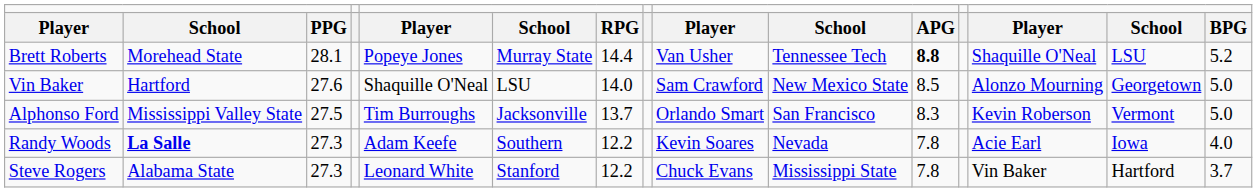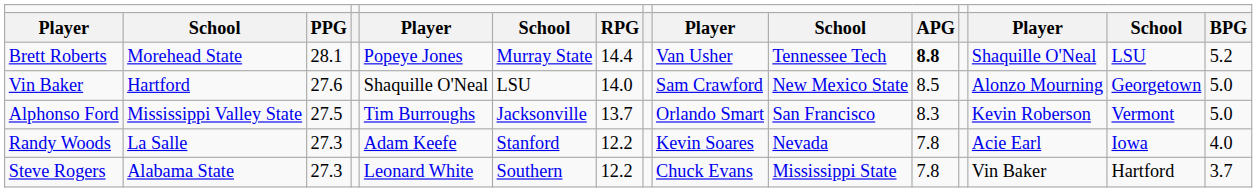 <table class="wikitable" style="text-align: left;">
 <tr>
 <td colspan=3></td>
 <td></td>
 <td colspan=3></td>
 <td></td>
 <td colspan=3></td>
 <td></td>
 <td colspan=3></td>
 </tr>
 <tr>
 <th>Player</th>
 <th>School</th>
 <th>PPG</th>
 <th></th>
 <th>Player</th>
 <th>School</th>
 <th>RPG</th>
 <th></th>
 <th>Player</th>
 <th>School</th>
 <th>APG</th>
 <th></th>
 <th>Player</th>
 <th>School</th>
 <th>BPG</th>
 </tr>
 <tr>
 <td align="left"><a href='#'>Brett Roberts</a></td>
 <td><a href='#'>Morehead State</a></td>
 <td>28.1</td>
 <td></td>
 <td><a href='#'>Popeye Jones</a></td>
 <td><a href='#'>Murray State</a></td>
 <td>14.4</td>
 <td></td>
 <td><a href='#'>Van Usher</a></td>
 <td><a href='#'>Tennessee Tech</a></td>
 <td><strong>8.8</strong></td>
 <td></td>
 <td><a href='#'>Shaquille O'Neal</a></td>
 <td><a href='#'>LSU</a></td>
 <td>5.2</td>
 </tr>
 <tr>
 <td align="left"><a href='#'>Vin Baker</a></td>
 <td><a href='#'>Hartford</a></td>
 <td>27.6</td>
 <td></td>
 <td>Shaquille O'Neal</td>
 <td>LSU</td>
 <td>14.0</td>
 <td></td>
 <td><a href='#'>Sam Crawford</a></td>
 <td><a href='#'>New Mexico State</a></td>
 <td>8.5</td>
 <td></td>
 <td><a href='#'>Alonzo Mourning</a></td>
 <td><a href='#'>Georgetown</a></td>
 <td>5.0</td>
 </tr>
 <tr>
 <td align="left"><a href='#'>Alphonso Ford</a></td>
 <td><a href='#'>Mississippi Valley State</a></td>
 <td>27.5</td>
 <td></td>
 <td><a href='#'>Tim Burroughs</a></td>
 <td><a href='#'>Jacksonville</a></td>
 <td>13.7</td>
 <td></td>
 <td><a href='#'>Orlando Smart</a></td>
 <td><a href='#'>San Francisco</a></td>
 <td>8.3</td>
 <td></td>
 <td><a href='#'>Kevin Roberson</a></td>
 <td><a href='#'>Vermont</a></td>
 <td>5.0</td>
 </tr>
 <tr>
 <td align="left"><a href='#'>Randy Woods</a></td>
-<td><strong><a href='#'>La Salle</a></strong></td>
+<td><a href='#'>La Salle</a></td>
 <td>27.3</td>
 <td></td>
 <td><a href='#'>Adam Keefe</a></td>
-<td><a href='#'>Southern</a></td>
+<td><a href='#'>Stanford</a></td>
 <td>12.2</td>
 <td></td>
 <td><a href='#'>Kevin Soares</a></td>
 <td><a href='#'>Nevada</a></td>
 <td>7.8</td>
 <td></td>
 <td><a href='#'>Acie Earl</a></td>
 <td><a href='#'>Iowa</a></td>
 <td>4.0</td>
 </tr>
 <tr>
 <td align="left"><a href='#'>Steve Rogers</a></td>
 <td><a href='#'>Alabama State</a></td>
 <td>27.3</td>
 <td></td>
 <td><a href='#'>Leonard White</a></td>
-<td><a href='#'>Stanford</a></td>
+<td><a href='#'>Southern</a></td>
 <td>12.2</td>
 <td></td>
 <td><a href='#'>Chuck Evans</a></td>
 <td><a href='#'>Mississippi State</a></td>
 <td>7.8</td>
 <td></td>
 <td>Vin Baker</td>
 <td>Hartford</td>
 <td>3.7</td>
 </tr>
 </table>
